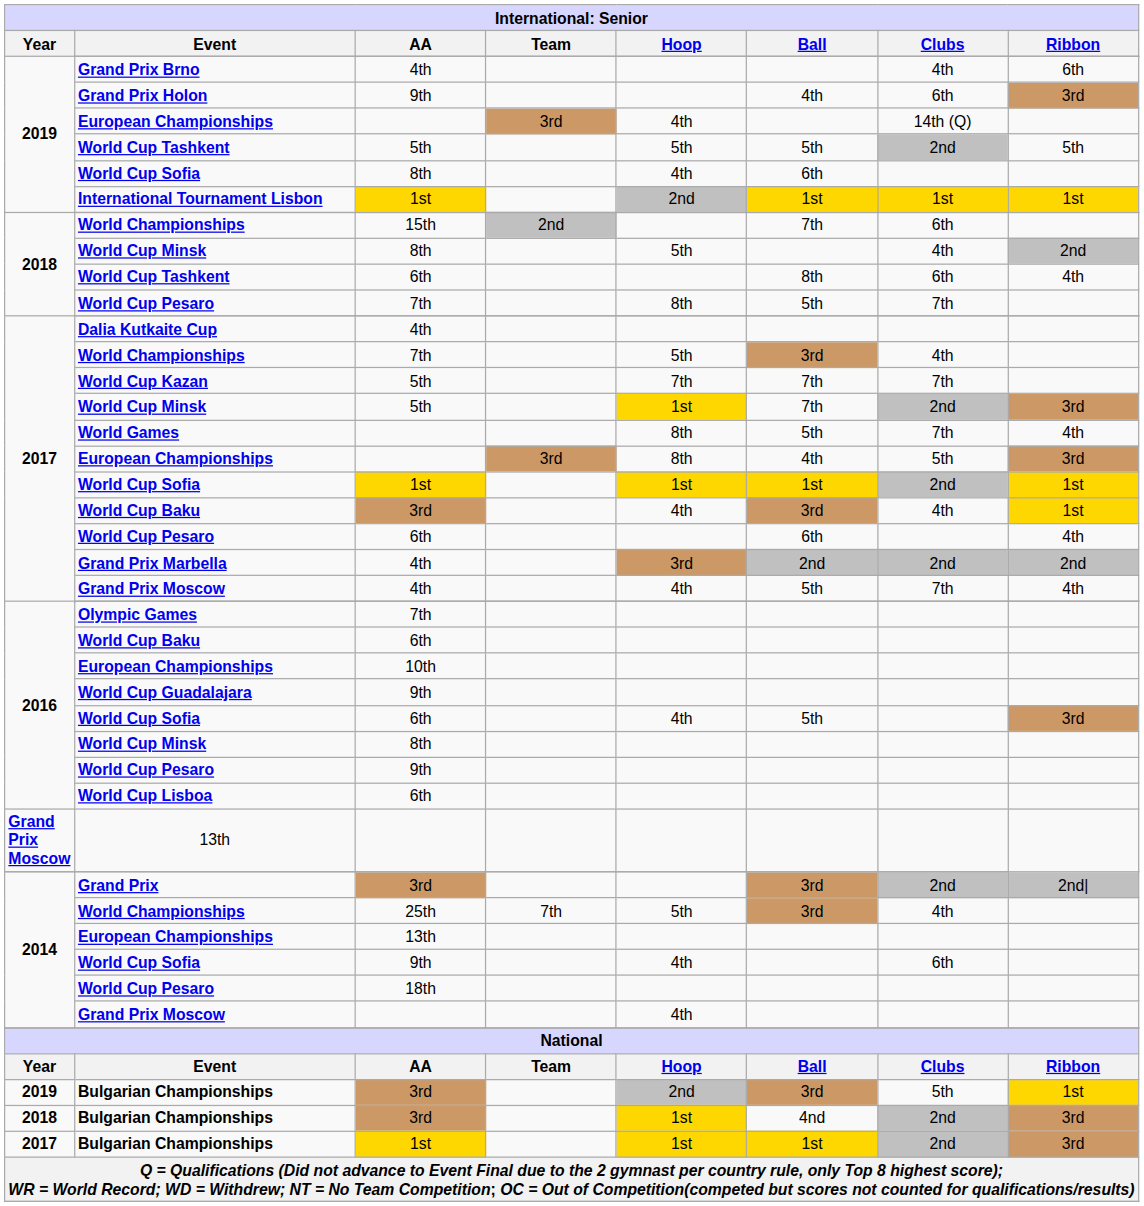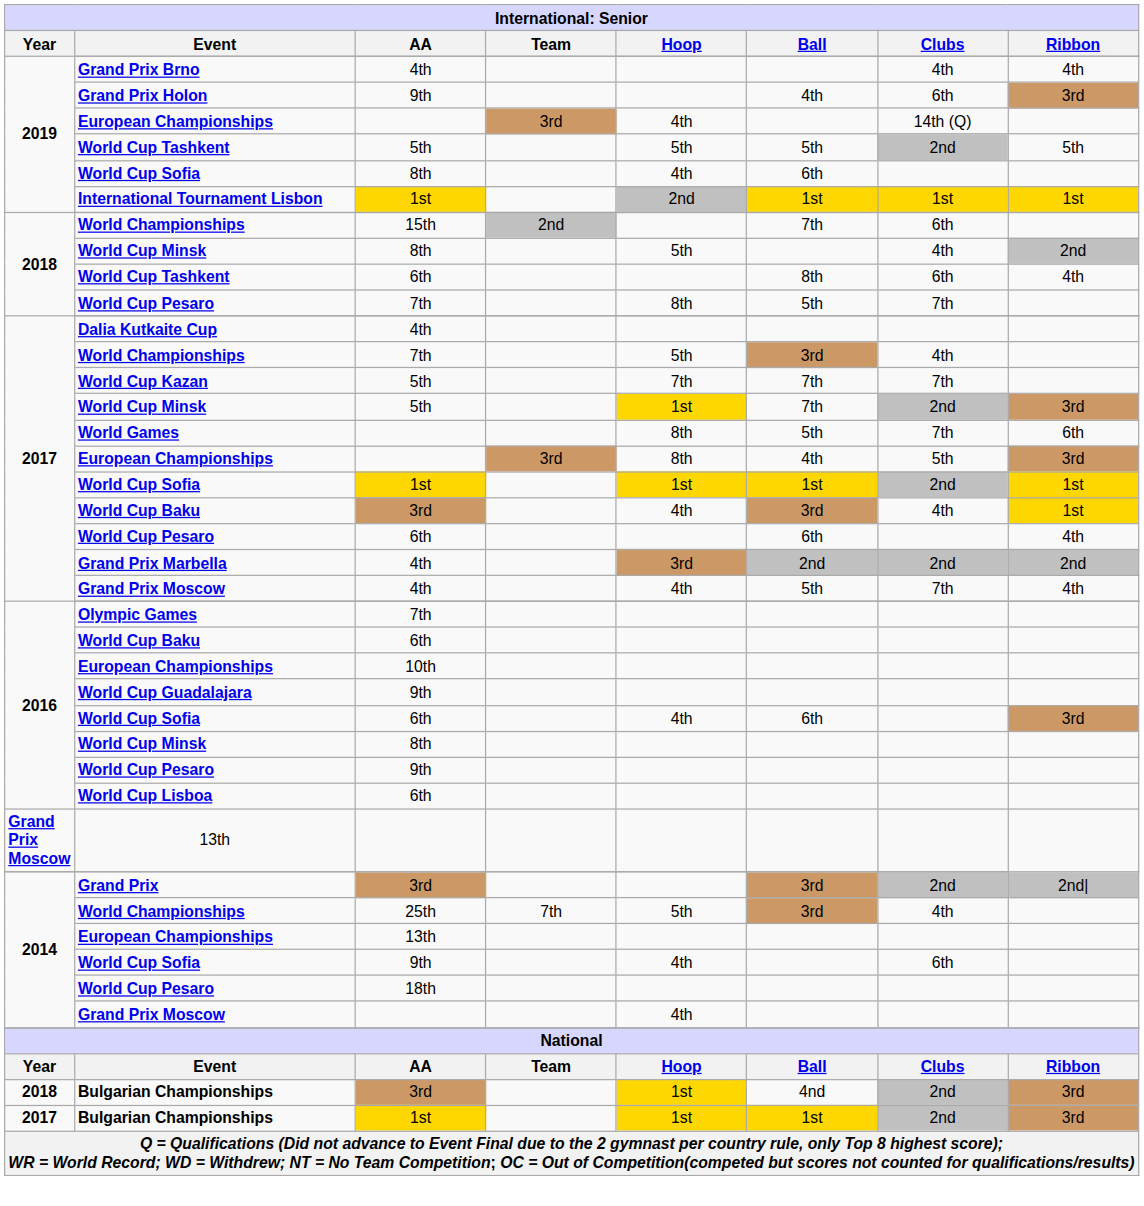 <table class="wikitable" style="text-align:center; font-size: 80%;">
 <tr>
 <th align=center colspan=8  style="background-color: #D6D6FF; "><strong>International: Senior</strong></th>
 </tr>
 <tr>
 <th>Year</th>
 <th>Event</th>
 <th width=100px>AA</th>
 <th width=100px>Team</th>
 <th width=100px><a href='#'>Hoop</a></th>
 <th width=100px><a href='#'>Ball</a></th>
 <th width=100px><a href='#'>Clubs</a></th>
 <th width=100px><a href='#'>Ribbon</a></th>
 </tr>
 <tr>
 <td rowspan="7" width=50px><strong>2019</strong></td>
 </tr>
 <tr>
 <td align=left><strong><a href='#'>Grand Prix Brno</a></strong></td>
 <td>4th</td>
 <td></td>
 <td></td>
 <td></td>
 <td>4th</td>
-<td>6th</td>
+<td>4th</td>
 </tr>
 <tr>
 <td align=left><strong><a href='#'>Grand Prix Holon</a></strong></td>
 <td>9th</td>
 <td></td>
 <td></td>
 <td>4th</td>
 <td>6th</td>
 <td bgcolor=CC9966>3rd</td>
 </tr>
 <tr>
 <td align=left><strong><a href='#'>European Championships</a></strong></td>
 <td></td>
 <td bgcolor=CC9966>3rd</td>
 <td>4th</td>
 <td></td>
 <td>14th (Q)</td>
 <td></td>
 </tr>
 <tr>
 <td align=left><strong><a href='#'>World Cup Tashkent</a></strong></td>
 <td>5th</td>
 <td></td>
 <td>5th</td>
 <td>5th</td>
 <td bgcolor=silver>2nd</td>
 <td>5th</td>
 </tr>
 <tr>
 <td align=left><strong><a href='#'>World Cup Sofia</a></strong></td>
 <td>8th</td>
 <td></td>
 <td>4th</td>
 <td>6th</td>
 <td></td>
 <td></td>
 </tr>
 <tr>
 <td align=left><strong><a href='#'>International Tournament Lisbon</a></strong></td>
 <td bgcolor=gold>1st</td>
 <td></td>
 <td bgcolor=silver>2nd</td>
 <td bgcolor=gold>1st</td>
 <td bgcolor=gold>1st</td>
 <td bgcolor=gold>1st</td>
 </tr>
 <tr>
 <td rowspan="5" width=50px><strong>2018</strong></td>
 </tr>
 <tr>
 <td align=left><strong><a href='#'>World Championships</a></strong></td>
 <td>15th</td>
 <td bgcolor=silver>2nd</td>
 <td></td>
 <td>7th</td>
 <td>6th</td>
 <td></td>
 </tr>
 <tr>
 <td align=left><strong><a href='#'>World Cup Minsk</a></strong></td>
 <td>8th</td>
 <td></td>
 <td>5th</td>
 <td></td>
 <td>4th</td>
 <td bgcolor=silver>2nd</td>
 </tr>
 <tr>
 <td align=left><strong><a href='#'>World Cup Tashkent</a></strong></td>
 <td>6th</td>
 <td></td>
 <td></td>
 <td>8th</td>
 <td>6th</td>
 <td>4th</td>
 </tr>
 <tr>
 <td align=left><strong><a href='#'>World Cup Pesaro</a></strong></td>
 <td>7th</td>
 <td></td>
 <td>8th</td>
 <td>5th</td>
 <td>7th</td>
 <td></td>
 </tr>
 <tr>
 <td rowspan="12" width=50px><strong>2017</strong></td>
 </tr>
 <tr>
 <td align=left><strong><a href='#'>Dalia Kutkaite Cup</a></strong></td>
 <td>4th</td>
 <td></td>
 <td></td>
 <td></td>
 <td></td>
 <td></td>
 </tr>
 <tr>
 <td align=left><strong><a href='#'>World Championships</a></strong></td>
 <td>7th</td>
 <td></td>
 <td>5th</td>
 <td bgcolor=CC9966>3rd</td>
 <td>4th</td>
 <td></td>
 </tr>
 <tr>
 <td align=left><strong><a href='#'>World Cup Kazan</a></strong></td>
 <td>5th</td>
 <td></td>
 <td>7th</td>
 <td>7th</td>
 <td>7th</td>
 <td></td>
 </tr>
 <tr>
 <td align=left><strong><a href='#'>World Cup Minsk</a></strong></td>
 <td>5th</td>
 <td></td>
 <td bgcolor=gold>1st</td>
 <td>7th</td>
 <td bgcolor=silver>2nd</td>
 <td bgcolor=CC9966>3rd</td>
 </tr>
 <tr>
 <td align=left><strong><a href='#'>World Games</a></strong></td>
 <td></td>
 <td></td>
 <td>8th</td>
 <td>5th</td>
 <td>7th</td>
-<td>4th</td>
+<td>6th</td>
 </tr>
 <tr>
 <td align=left><strong><a href='#'>European Championships</a></strong></td>
 <td></td>
 <td bgcolor=CC9966>3rd</td>
 <td>8th</td>
 <td>4th</td>
 <td>5th</td>
 <td bgcolor=CC9966>3rd</td>
 </tr>
 <tr>
 <td align=left><strong><a href='#'>World Cup Sofia</a></strong></td>
 <td bgcolor=gold>1st</td>
 <td></td>
 <td bgcolor=gold>1st</td>
 <td bgcolor=gold>1st</td>
 <td bgcolor=silver>2nd</td>
 <td bgcolor=gold>1st</td>
 </tr>
 <tr>
 <td align=left><strong><a href='#'>World Cup Baku</a></strong></td>
 <td bgcolor=CC9966>3rd</td>
 <td></td>
 <td>4th</td>
 <td bgcolor=CC9966>3rd</td>
 <td>4th</td>
 <td bgcolor=gold>1st</td>
 </tr>
 <tr>
 <td align=left><strong><a href='#'>World Cup Pesaro</a></strong></td>
 <td>6th</td>
 <td></td>
 <td></td>
 <td>6th</td>
 <td></td>
 <td>4th</td>
 </tr>
 <tr>
 <td align=left><strong><a href='#'>Grand Prix Marbella</a></strong></td>
 <td>4th</td>
 <td></td>
 <td bgcolor=CC9966>3rd</td>
 <td bgcolor=silver>2nd</td>
 <td bgcolor=silver>2nd</td>
 <td bgcolor=silver>2nd</td>
 </tr>
 <tr>
 <td align=left><strong><a href='#'>Grand Prix Moscow</a></strong></td>
 <td>4th</td>
 <td></td>
 <td>4th</td>
 <td>5th</td>
 <td>7th</td>
 <td>4th</td>
 </tr>
 <tr>
 <td rowspan="10" width=50px><strong>2016</strong></td>
 </tr>
 <tr>
 </tr>
 <tr>
 <td align=left><strong><a href='#'>Olympic Games</a></strong></td>
 <td>7th</td>
 <td></td>
 <td></td>
 <td></td>
 <td></td>
 <td></td>
 </tr>
 <tr>
 <td align=left><strong><a href='#'>World Cup Baku</a></strong></td>
 <td>6th</td>
 <td></td>
 <td></td>
 <td></td>
 <td></td>
 <td></td>
 </tr>
 <tr>
 <td align=left><strong><a href='#'>European Championships</a></strong></td>
 <td>10th</td>
 <td></td>
 <td></td>
 <td></td>
 <td></td>
 <td></td>
 </tr>
 <tr>
 <td align=left><strong><a href='#'>World Cup Guadalajara</a></strong></td>
 <td>9th</td>
 <td></td>
 <td></td>
 <td></td>
 <td></td>
 <td></td>
 </tr>
 <tr>
 <td align=left><strong><a href='#'>World Cup Sofia</a></strong></td>
 <td>6th</td>
 <td></td>
 <td>4th</td>
-<td>5th</td>
+<td>6th</td>
 <td></td>
 <td bgcolor=CC9966>3rd</td>
 </tr>
 <tr>
 <td align=left><strong><a href='#'>World Cup Minsk</a></strong></td>
 <td>8th</td>
 <td></td>
 <td></td>
 <td></td>
 <td></td>
 <td></td>
 </tr>
 <tr>
 <td align=left><strong><a href='#'>World Cup Pesaro</a></strong></td>
 <td>9th</td>
 <td></td>
 <td></td>
 <td></td>
 <td></td>
 <td></td>
 </tr>
 <tr>
 <td align=left><strong><a href='#'>World Cup Lisboa</a></strong></td>
 <td>6th</td>
 <td></td>
 <td></td>
 <td></td>
 <td></td>
 <td></td>
 </tr>
 <tr>
 <td align=left><strong><a href='#'>Grand Prix Moscow</a></strong></td>
 <td>13th</td>
 <td></td>
 <td></td>
 <td></td>
 <td></td>
 <td></td>
 </tr>
 <tr>
 </tr>
 <tr>
 <td rowspan="7" width=50px><strong>2014</strong></td>
 </tr>
 <tr>
 <td align=left><strong><a href='#'>Grand Prix</a></strong></td>
 <td bgcolor=CC9966>3rd</td>
 <td></td>
 <td></td>
 <td bgcolor=CC9966>3rd</td>
 <td bgcolor=silver>2nd</td>
 <td bgcolor=silver>2nd|</td>
 </tr>
 <tr>
 <td align=left><strong><a href='#'>World Championships</a></strong></td>
 <td>25th</td>
 <td>7th</td>
 <td>5th</td>
 <td bgcolor=CC9966>3rd</td>
 <td>4th</td>
 <td></td>
 </tr>
 <tr>
 <td align=left><strong><a href='#'>European Championships</a></strong></td>
 <td>13th</td>
 <td></td>
 <td></td>
 <td></td>
 <td></td>
 <td></td>
 </tr>
 <tr>
 <td align=left><strong><a href='#'>World Cup Sofia</a></strong></td>
 <td>9th</td>
 <td></td>
 <td>4th</td>
 <td></td>
 <td>6th</td>
 <td></td>
 </tr>
 <tr>
 <td align=left><strong><a href='#'>World Cup Pesaro</a></strong></td>
 <td>18th</td>
 <td></td>
 <td></td>
 <td></td>
 <td></td>
 <td></td>
 </tr>
 <tr>
 <td align=left><strong><a href='#'>Grand Prix Moscow</a></strong></td>
 <td></td>
 <td></td>
 <td>4th</td>
 <td></td>
 <td></td>
 <td></td>
 </tr>
 <tr>
 </tr>
 <tr>
 <th align=center colspan=8  style="background-color: #D6D6FF; "><strong>National</strong></th>
 </tr>
 <tr>
 <th>Year</th>
 <th>Event</th>
 <th width=100px>AA</th>
 <th width=100px>Team</th>
 <th width=100px><a href='#'>Hoop</a></th>
 <th width=100px><a href='#'>Ball</a></th>
 <th width=100px><a href='#'>Clubs</a></th>
 <th width=100px><a href='#'>Ribbon</a></th>
 </tr>
 <tr>
-<td rowspan="1" width=50px><strong>2019</strong></td>
-<td align=left><strong>Bulgarian Championships</strong></td>
-<td bgcolor=CC9966>3rd</td>
-<td></td>
-<td bgcolor=silver>2nd</td>
-<td bgcolor=CC9966>3rd</td>
-<td>5th</td>
-<td bgcolor=gold>1st</td>
-</tr>
-<tr>
 <td rowspan="1" width=50px><strong>2018</strong></td>
 <td align=left><strong>Bulgarian Championships</strong></td>
 <td bgcolor=CC9966>3rd</td>
 <td></td>
 <td bgcolor=gold>1st</td>
 <td>4nd</td>
 <td bgcolor=silver>2nd</td>
 <td bgcolor=CC9966>3rd</td>
 </tr>
 <tr>
 <td rowspan="1" width=50px><strong>2017</strong></td>
 <td align=left><strong>Bulgarian Championships</strong></td>
 <td bgcolor=gold>1st</td>
 <td></td>
 <td bgcolor=gold>1st</td>
 <td bgcolor=gold>1st</td>
 <td bgcolor=silver>2nd</td>
 <td bgcolor=CC9966>3rd</td>
 </tr>
 <tr>
 <th align=center colspan=8><em>Q = Qualifications (Did not advance to Event Final due to the 2 gymnast per country rule, only Top 8 highest score);</em> <br> <em>WR = World Record;</em> <em>WD = Withdrew;</em>  <em>NT = No Team Competition</em>; <em>OC = Out of Competition(competed but scores not counted for qualifications/results)</em></th>
 </tr>
 <tr>
 </tr>
 </table>
